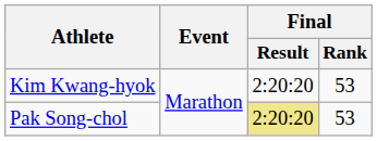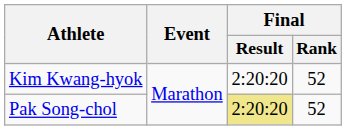 <table class="wikitable" style="font-size:90%">
 <tr>
 <th rowspan="2">Athlete</th>
 <th rowspan="2">Event</th>
 <th colspan="2">Final</th>
 </tr>
 <tr style="font-size:95%">
 <th>Result</th>
 <th>Rank</th>
 </tr>
 <tr align=center>
 <td align=left><a href='#'>Kim Kwang-hyok</a></td>
 <td align=left rowspan=2><a href='#'>Marathon</a></td>
 <td>2:20:20</td>
-<td>53</td>
+<td>52</td>
 </tr>
 <tr align=center>
 <td align=left><a href='#'>Pak Song-chol</a></td>
 <td style="background: khaki;">2:20:20</td>
-<td>53</td>
+<td>52</td>
 </tr>
 </table>
